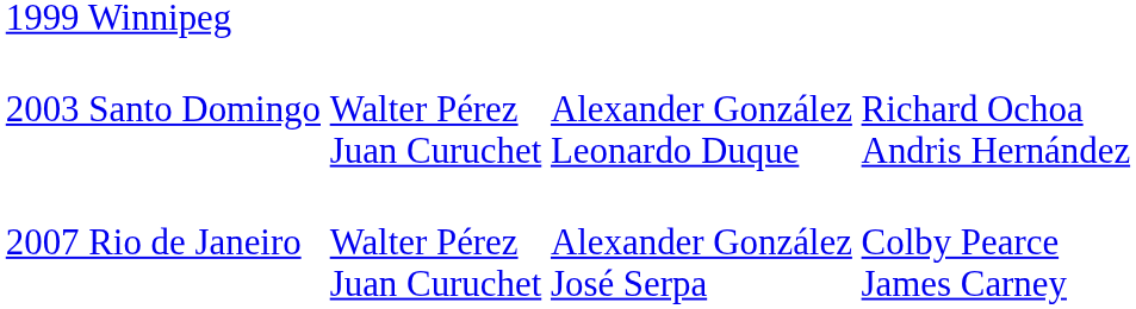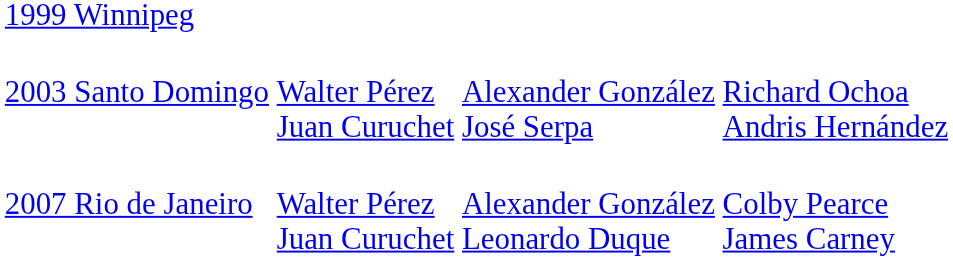 <table>
 <tr>
 <td><a href='#'>1999 Winnipeg</a></td>
 <td><br></td>
 <td><br></td>
 <td><br></td>
 </tr>
 <tr>
 <td><a href='#'>2003 Santo Domingo</a></td>
 <td><br><a href='#'>Walter Pérez</a><br><a href='#'>Juan Curuchet</a></td>
-<td><br><a href='#'>Alexander González</a><br><a href='#'>Leonardo Duque</a></td>
+<td><br><a href='#'>Alexander González</a><br><a href='#'>José Serpa</a></td>
 <td><br><a href='#'>Richard Ochoa</a><br><a href='#'>Andris Hernández</a></td>
 </tr>
 <tr>
 <td><a href='#'>2007 Rio de Janeiro</a></td>
 <td><br><a href='#'>Walter Pérez</a><br><a href='#'>Juan Curuchet</a></td>
-<td><br><a href='#'>Alexander González</a><br><a href='#'>José Serpa</a></td>
+<td><br><a href='#'>Alexander González</a><br><a href='#'>Leonardo Duque</a></td>
 <td><br><a href='#'>Colby Pearce</a><br><a href='#'>James Carney</a></td>
 </tr>
 </table>
